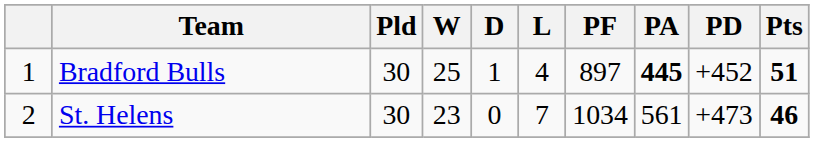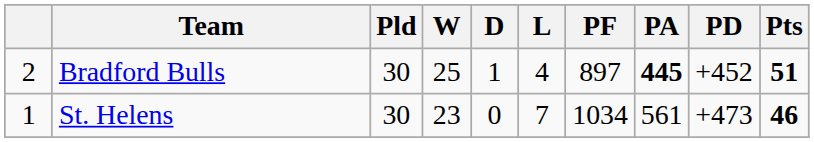 <table class="wikitable" style="text-align:center;">
 <tr>
 <th style="width:20px;" abbr="Position"></th>
 <th width=175>Team</th>
 <th style="width:20px;" abbr="Played">Pld</th>
 <th style="width:20px;" abbr="Won">W</th>
 <th style="width:20px;" abbr="Drawn">D</th>
 <th style="width:20px;" abbr="Lost">L</th>
 <th style="width:20px;" abbr="Points for">PF</th>
 <th style="width:20px;" abbr="Points against">PA</th>
 <th style="width:20px;" abbr="Points difference">PD</th>
 <th style="width:20px;" abbr="Points">Pts</th>
 </tr>
 <tr>
-<td>1</td>
+<td>2</td>
 <td style="text-align:left;"> <a href='#'>Bradford Bulls</a></td>
 <td>30</td>
 <td>25</td>
 <td>1</td>
 <td>4</td>
 <td>897</td>
 <td><strong>445</strong></td>
 <td>+452</td>
 <td><strong>51</strong></td>
 </tr>
 <tr>
-<td>2</td>
+<td>1</td>
 <td style="text-align:left;"> <a href='#'>St. Helens</a></td>
 <td>30</td>
 <td>23</td>
 <td>0</td>
 <td>7</td>
 <td>1034</td>
 <td>561</td>
 <td>+473</td>
 <td><strong>46</strong></td>
 </tr>
 </table>
